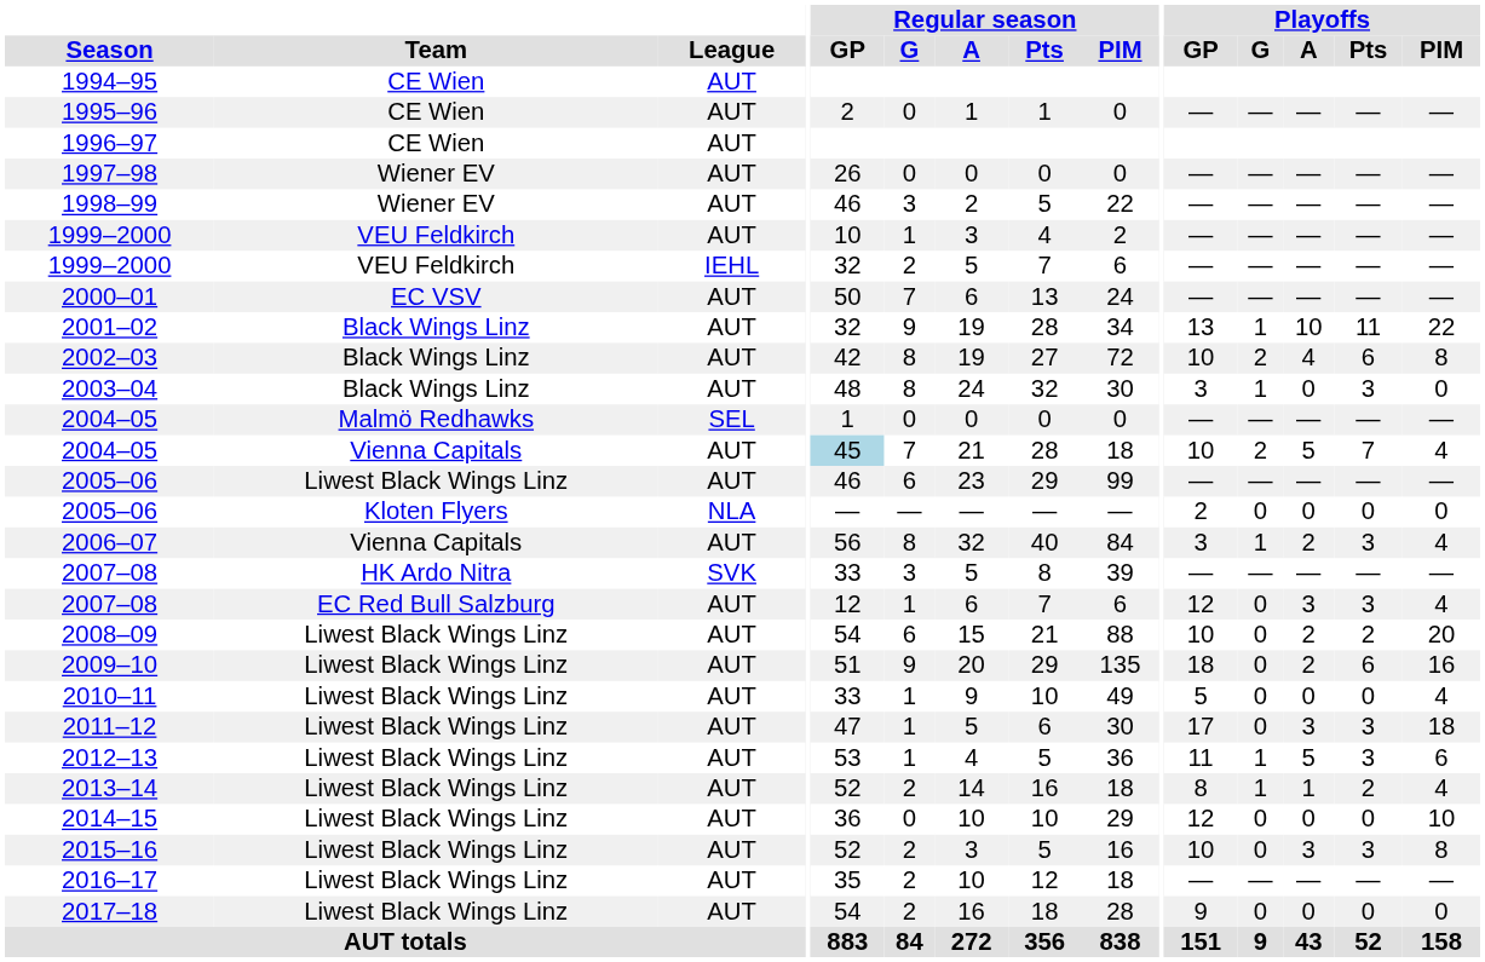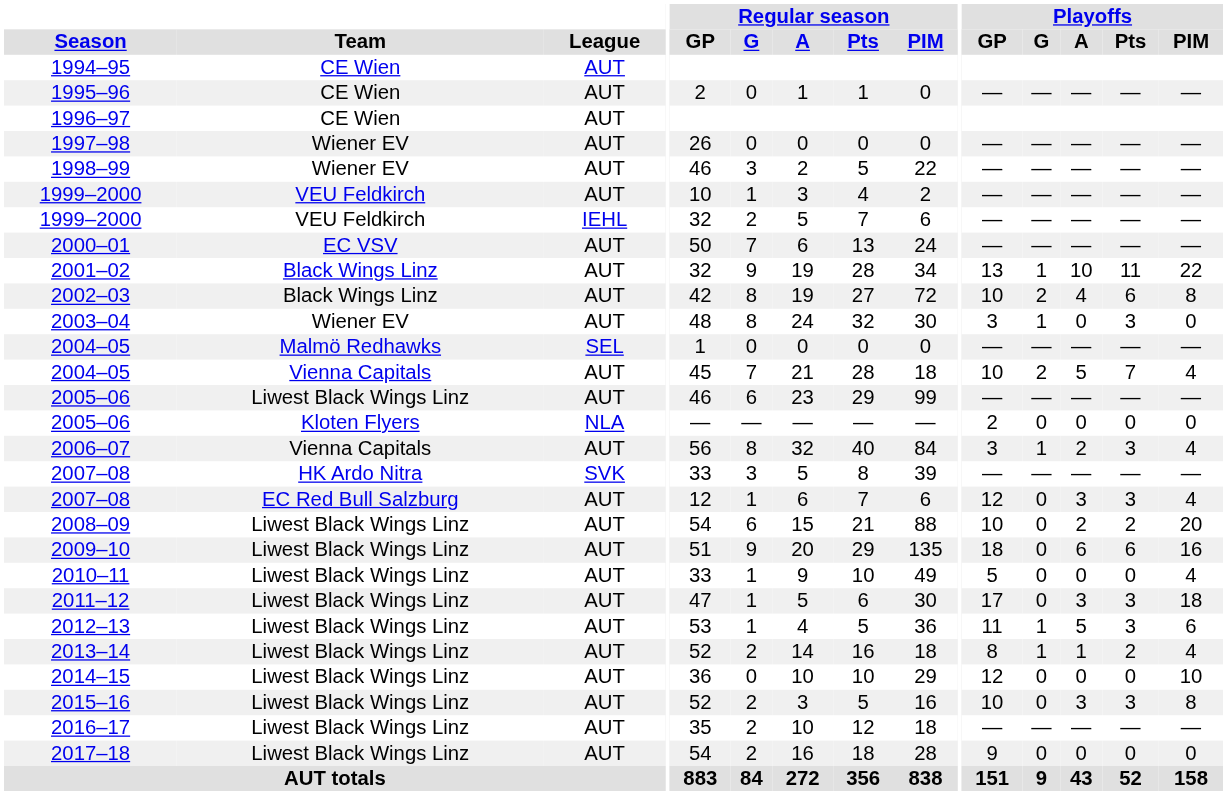 <table border="0" cellpadding="1" cellspacing="0" style="text-align:center; width:60em">
 <tr bgcolor="#e0e0e0">
 <th colspan="3" bgcolor="#ffffff"></th>
 <th rowspan="99" bgcolor="#ffffff"></th>
 <th colspan="5"><a href='#'>Regular season</a></th>
 <th rowspan="99" bgcolor="#ffffff"></th>
 <th colspan="5"><a href='#'>Playoffs</a></th>
 </tr>
 <tr bgcolor="#e0e0e0">
 <th><a href='#'>Season</a></th>
 <th>Team</th>
 <th>League</th>
 <th>GP</th>
 <th><a href='#'>G</a></th>
 <th><a href='#'>A</a></th>
 <th><a href='#'>Pts</a></th>
 <th><a href='#'>PIM</a></th>
 <th>GP</th>
 <th>G</th>
 <th>A</th>
 <th>Pts</th>
 <th>PIM</th>
 </tr>
 <tr>
 <td><a href='#'>1994–95</a></td>
 <td><a href='#'>CE Wien</a></td>
 <td><a href='#'>AUT</a></td>
 <td></td>
 <td></td>
 <td></td>
 <td></td>
 <td></td>
 <td></td>
 <td></td>
 <td></td>
 <td></td>
 <td></td>
 </tr>
 <tr bgcolor="#f0f0f0">
 <td><a href='#'>1995–96</a></td>
 <td>CE Wien</td>
 <td>AUT</td>
 <td>2</td>
 <td>0</td>
 <td>1</td>
 <td>1</td>
 <td>0</td>
 <td>—</td>
 <td>—</td>
 <td>—</td>
 <td>—</td>
 <td>—</td>
 </tr>
 <tr>
 <td><a href='#'>1996–97</a></td>
 <td>CE Wien</td>
 <td>AUT</td>
 <td></td>
 <td></td>
 <td></td>
 <td></td>
 <td></td>
 <td></td>
 <td></td>
 <td></td>
 <td></td>
 <td></td>
 </tr>
 <tr bgcolor="#f0f0f0">
 <td><a href='#'>1997–98</a></td>
 <td>Wiener EV</td>
 <td>AUT</td>
 <td>26</td>
 <td>0</td>
 <td>0</td>
 <td>0</td>
 <td>0</td>
 <td>—</td>
 <td>—</td>
 <td>—</td>
 <td>—</td>
 <td>—</td>
 </tr>
 <tr>
 <td><a href='#'>1998–99</a></td>
 <td>Wiener EV</td>
 <td>AUT</td>
 <td>46</td>
 <td>3</td>
 <td>2</td>
 <td>5</td>
 <td>22</td>
 <td>—</td>
 <td>—</td>
 <td>—</td>
 <td>—</td>
 <td>—</td>
 </tr>
 <tr bgcolor="#f0f0f0">
 <td><a href='#'>1999–2000</a></td>
 <td><a href='#'>VEU Feldkirch</a></td>
 <td>AUT</td>
 <td>10</td>
 <td>1</td>
 <td>3</td>
 <td>4</td>
 <td>2</td>
 <td>—</td>
 <td>—</td>
 <td>—</td>
 <td>—</td>
 <td>—</td>
 </tr>
 <tr>
 <td><a href='#'>1999–2000</a></td>
 <td>VEU Feldkirch</td>
 <td><a href='#'>IEHL</a></td>
 <td>32</td>
 <td>2</td>
 <td>5</td>
 <td>7</td>
 <td>6</td>
 <td>—</td>
 <td>—</td>
 <td>—</td>
 <td>—</td>
 <td>—</td>
 </tr>
 <tr bgcolor="#f0f0f0">
 <td><a href='#'>2000–01</a></td>
 <td><a href='#'>EC VSV</a></td>
 <td>AUT</td>
 <td>50</td>
 <td>7</td>
 <td>6</td>
 <td>13</td>
 <td>24</td>
 <td>—</td>
 <td>—</td>
 <td>—</td>
 <td>—</td>
 <td>—</td>
 </tr>
 <tr>
 <td><a href='#'>2001–02</a></td>
 <td><a href='#'>Black Wings Linz</a></td>
 <td>AUT</td>
 <td>32</td>
 <td>9</td>
 <td>19</td>
 <td>28</td>
 <td>34</td>
 <td>13</td>
 <td>1</td>
 <td>10</td>
 <td>11</td>
 <td>22</td>
 </tr>
 <tr bgcolor="#f0f0f0">
 <td><a href='#'>2002–03</a></td>
 <td>Black Wings Linz</td>
 <td>AUT</td>
 <td>42</td>
 <td>8</td>
 <td>19</td>
 <td>27</td>
 <td>72</td>
 <td>10</td>
 <td>2</td>
 <td>4</td>
 <td>6</td>
 <td>8</td>
 </tr>
 <tr>
 <td><a href='#'>2003–04</a></td>
-<td>Black Wings Linz</td>
+<td>Wiener EV</td>
 <td>AUT</td>
 <td>48</td>
 <td>8</td>
 <td>24</td>
 <td>32</td>
 <td>30</td>
 <td>3</td>
 <td>1</td>
 <td>0</td>
 <td>3</td>
 <td>0</td>
 </tr>
 <tr bgcolor="#f0f0f0">
 <td><a href='#'>2004–05</a></td>
 <td><a href='#'>Malmö Redhawks</a></td>
 <td><a href='#'>SEL</a></td>
 <td>1</td>
 <td>0</td>
 <td>0</td>
 <td>0</td>
 <td>0</td>
 <td>—</td>
 <td>—</td>
 <td>—</td>
 <td>—</td>
 <td>—</td>
 </tr>
 <tr>
 <td><a href='#'>2004–05</a></td>
 <td><a href='#'>Vienna Capitals</a></td>
 <td>AUT</td>
-<td style="background: lightblue;">45</td>
+<td>45</td>
 <td>7</td>
 <td>21</td>
 <td>28</td>
 <td>18</td>
 <td>10</td>
 <td>2</td>
 <td>5</td>
 <td>7</td>
 <td>4</td>
 </tr>
 <tr bgcolor="#f0f0f0">
 <td><a href='#'>2005–06</a></td>
 <td>Liwest Black Wings Linz</td>
 <td>AUT</td>
 <td>46</td>
 <td>6</td>
 <td>23</td>
 <td>29</td>
 <td>99</td>
 <td>—</td>
 <td>—</td>
 <td>—</td>
 <td>—</td>
 <td>—</td>
 </tr>
 <tr>
 <td><a href='#'>2005–06</a></td>
 <td><a href='#'>Kloten Flyers</a></td>
 <td><a href='#'>NLA</a></td>
 <td>—</td>
 <td>—</td>
 <td>—</td>
 <td>—</td>
 <td>—</td>
 <td>2</td>
 <td>0</td>
 <td>0</td>
 <td>0</td>
 <td>0</td>
 </tr>
 <tr bgcolor="#f0f0f0">
 <td><a href='#'>2006–07</a></td>
 <td>Vienna Capitals</td>
 <td>AUT</td>
 <td>56</td>
 <td>8</td>
 <td>32</td>
 <td>40</td>
 <td>84</td>
 <td>3</td>
 <td>1</td>
 <td>2</td>
 <td>3</td>
 <td>4</td>
 </tr>
 <tr>
 <td><a href='#'>2007–08</a></td>
 <td><a href='#'>HK Ardo Nitra</a></td>
 <td><a href='#'>SVK</a></td>
 <td>33</td>
 <td>3</td>
 <td>5</td>
 <td>8</td>
 <td>39</td>
 <td>—</td>
 <td>—</td>
 <td>—</td>
 <td>—</td>
 <td>—</td>
 </tr>
 <tr bgcolor="#f0f0f0">
 <td><a href='#'>2007–08</a></td>
 <td><a href='#'>EC Red Bull Salzburg</a></td>
 <td>AUT</td>
 <td>12</td>
 <td>1</td>
 <td>6</td>
 <td>7</td>
 <td>6</td>
 <td>12</td>
 <td>0</td>
 <td>3</td>
 <td>3</td>
 <td>4</td>
 </tr>
 <tr>
 <td><a href='#'>2008–09</a></td>
 <td>Liwest Black Wings Linz</td>
 <td>AUT</td>
 <td>54</td>
 <td>6</td>
 <td>15</td>
 <td>21</td>
 <td>88</td>
 <td>10</td>
 <td>0</td>
 <td>2</td>
 <td>2</td>
 <td>20</td>
 </tr>
 <tr bgcolor="#f0f0f0">
 <td><a href='#'>2009–10</a></td>
 <td>Liwest Black Wings Linz</td>
 <td>AUT</td>
 <td>51</td>
 <td>9</td>
 <td>20</td>
 <td>29</td>
 <td>135</td>
 <td>18</td>
 <td>0</td>
-<td>2</td>
+<td>6</td>
 <td>6</td>
 <td>16</td>
 </tr>
 <tr>
 <td><a href='#'>2010–11</a></td>
 <td>Liwest Black Wings Linz</td>
 <td>AUT</td>
 <td>33</td>
 <td>1</td>
 <td>9</td>
 <td>10</td>
 <td>49</td>
 <td>5</td>
 <td>0</td>
 <td>0</td>
 <td>0</td>
 <td>4</td>
 </tr>
 <tr bgcolor="#f0f0f0">
 <td><a href='#'>2011–12</a></td>
 <td>Liwest Black Wings Linz</td>
 <td>AUT</td>
 <td>47</td>
 <td>1</td>
 <td>5</td>
 <td>6</td>
 <td>30</td>
 <td>17</td>
 <td>0</td>
 <td>3</td>
 <td>3</td>
 <td>18</td>
 </tr>
 <tr>
 <td><a href='#'>2012–13</a></td>
 <td>Liwest Black Wings Linz</td>
 <td>AUT</td>
 <td>53</td>
 <td>1</td>
 <td>4</td>
 <td>5</td>
 <td>36</td>
 <td>11</td>
 <td>1</td>
 <td>5</td>
 <td>3</td>
 <td>6</td>
 </tr>
 <tr bgcolor="#f0f0f0">
 <td><a href='#'>2013–14</a></td>
 <td>Liwest Black Wings Linz</td>
 <td>AUT</td>
 <td>52</td>
 <td>2</td>
 <td>14</td>
 <td>16</td>
 <td>18</td>
 <td>8</td>
 <td>1</td>
 <td>1</td>
 <td>2</td>
 <td>4</td>
 </tr>
 <tr>
 <td><a href='#'>2014–15</a></td>
 <td>Liwest Black Wings Linz</td>
 <td>AUT</td>
 <td>36</td>
 <td>0</td>
 <td>10</td>
 <td>10</td>
 <td>29</td>
 <td>12</td>
 <td>0</td>
 <td>0</td>
 <td>0</td>
 <td>10</td>
 </tr>
 <tr bgcolor="#f0f0f0">
 <td><a href='#'>2015–16</a></td>
 <td>Liwest Black Wings Linz</td>
 <td>AUT</td>
 <td>52</td>
 <td>2</td>
 <td>3</td>
 <td>5</td>
 <td>16</td>
 <td>10</td>
 <td>0</td>
 <td>3</td>
 <td>3</td>
 <td>8</td>
 </tr>
 <tr>
 <td><a href='#'>2016–17</a></td>
 <td>Liwest Black Wings Linz</td>
 <td>AUT</td>
 <td>35</td>
 <td>2</td>
 <td>10</td>
 <td>12</td>
 <td>18</td>
 <td>—</td>
 <td>—</td>
 <td>—</td>
 <td>—</td>
 <td>—</td>
 </tr>
 <tr bgcolor="#f0f0f0">
 <td><a href='#'>2017–18</a></td>
 <td>Liwest Black Wings Linz</td>
 <td>AUT</td>
 <td>54</td>
 <td>2</td>
 <td>16</td>
 <td>18</td>
 <td>28</td>
 <td>9</td>
 <td>0</td>
 <td>0</td>
 <td>0</td>
 <td>0</td>
 </tr>
 <tr bgcolor="#e0e0e0">
 <th colspan="3">AUT totals</th>
 <th>883</th>
 <th>84</th>
 <th>272</th>
 <th>356</th>
 <th>838</th>
 <th>151</th>
 <th>9</th>
 <th>43</th>
 <th>52</th>
 <th>158</th>
 </tr>
 </table>
